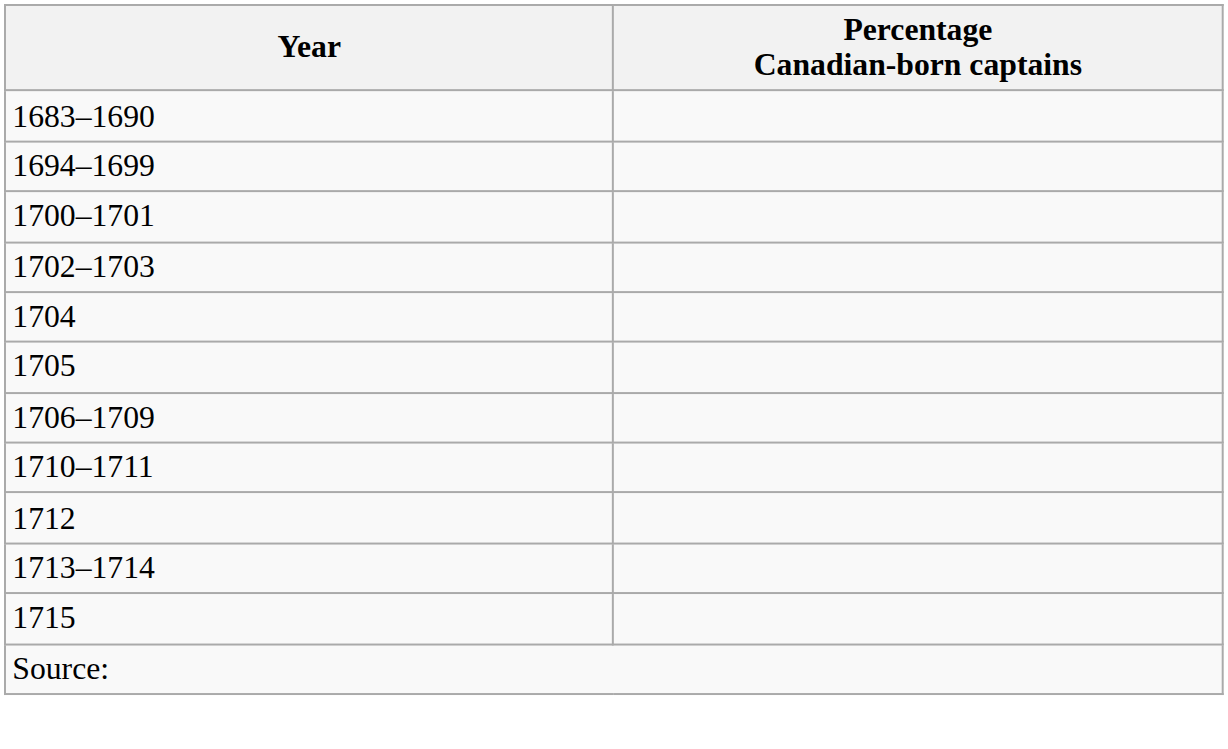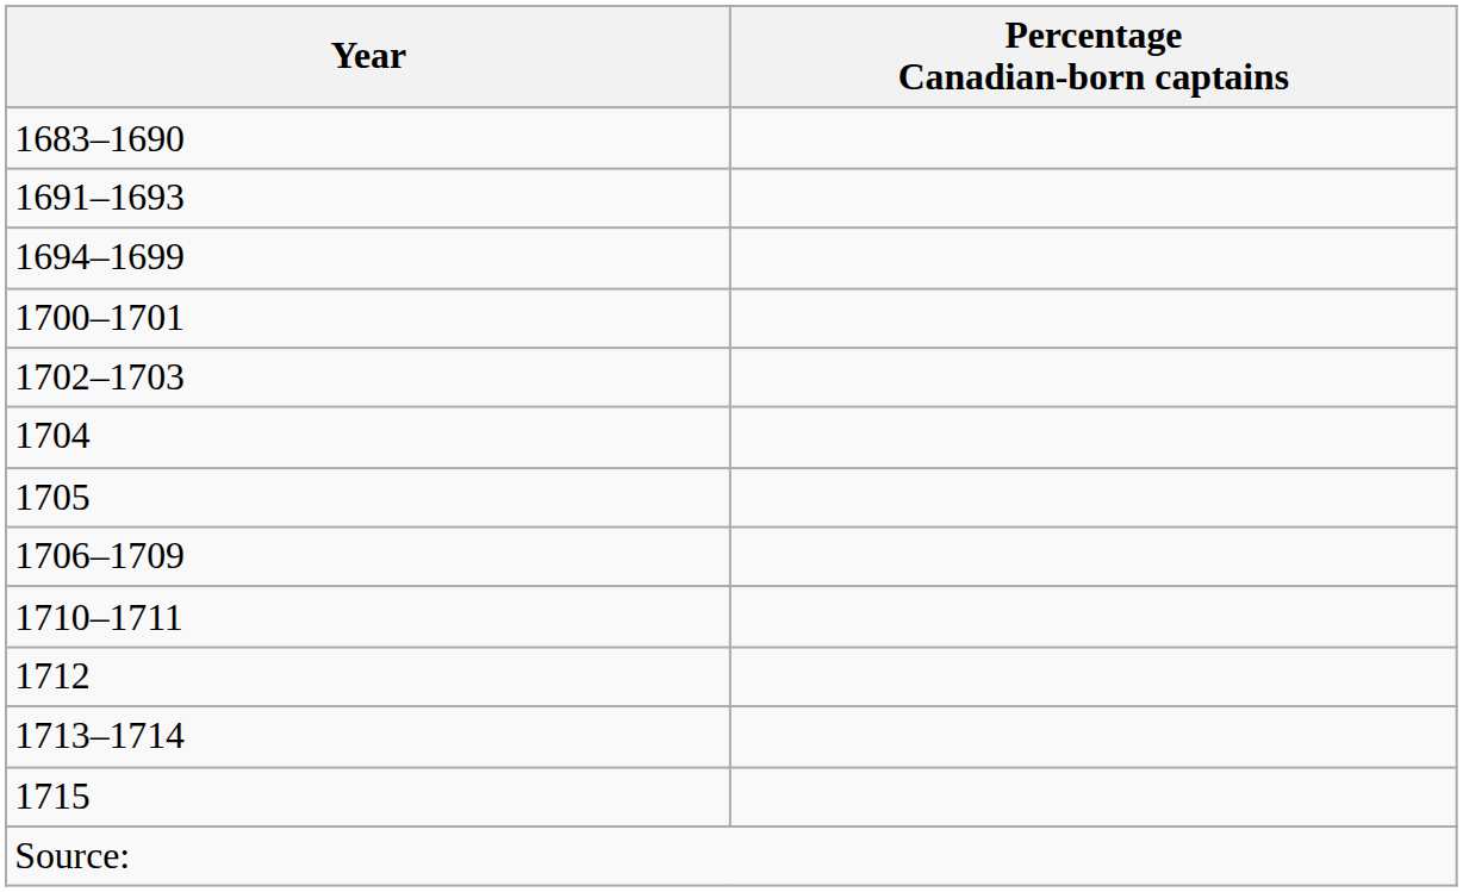 <table class="wikitable">
 <tr>
 <th align="left" width="300">Year</th>
 <th align="left" width="300">Percentage <br>Canadian-born captains</th>
 </tr>
 <tr>
 <td>1683–1690</td>
+<td></td>
+</tr>
+<tr>
+<td>1691–1693</td>
 <td></td>
 </tr>
 <tr>
 <td>1694–1699</td>
 <td></td>
 </tr>
 <tr>
 <td>1700–1701</td>
 <td></td>
 </tr>
 <tr>
 <td>1702–1703</td>
 <td></td>
 </tr>
 <tr>
 <td>1704</td>
 <td></td>
 </tr>
 <tr>
 <td>1705</td>
 <td></td>
 </tr>
 <tr>
 <td>1706–1709</td>
 <td></td>
 </tr>
 <tr>
 <td>1710–1711</td>
 <td></td>
 </tr>
 <tr>
 <td>1712</td>
 <td></td>
 </tr>
 <tr>
 <td>1713–1714</td>
 <td></td>
 </tr>
 <tr>
 <td>1715</td>
 <td></td>
 </tr>
 <tr>
 <td colspan=2>Source:</td>
 </tr>
 </table>
